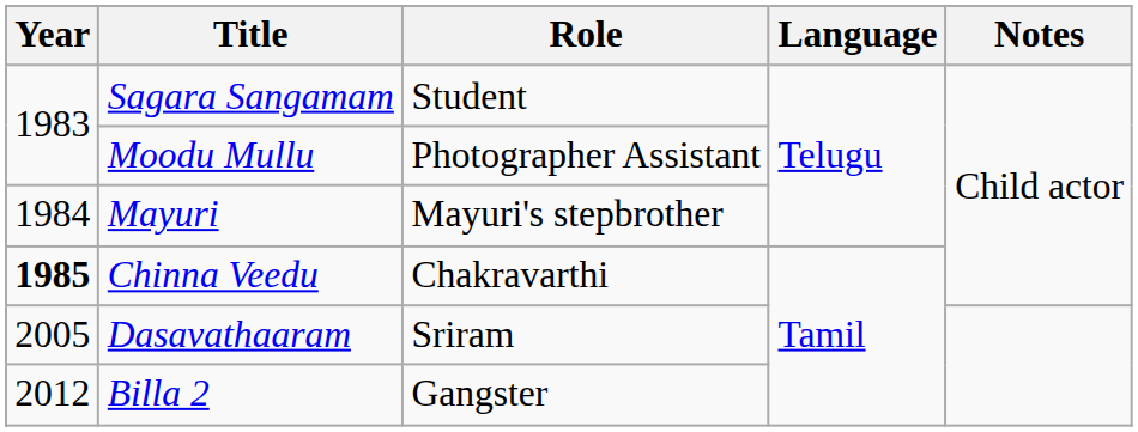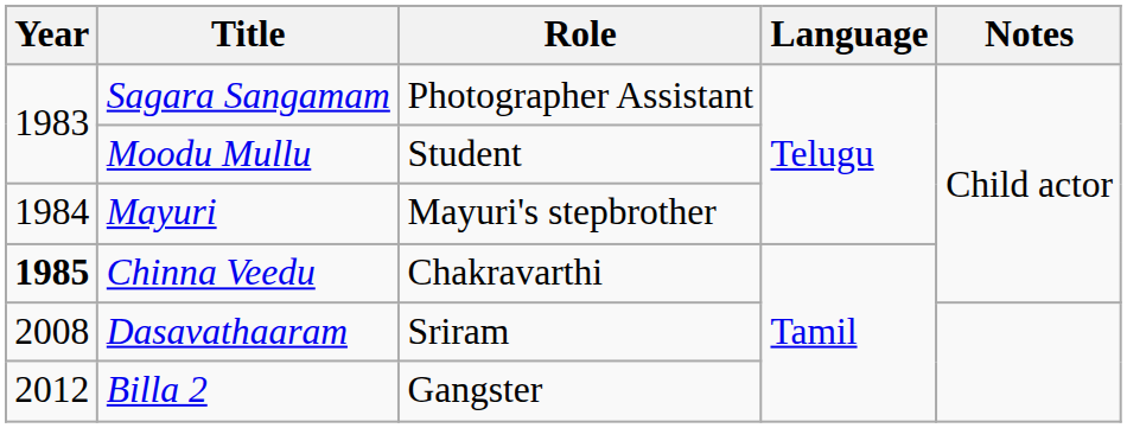 <table class="wikitable sortable">
 <tr>
 <th>Year</th>
 <th>Title</th>
 <th>Role</th>
 <th>Language</th>
 <th class="unsortable">Notes</th>
 </tr>
 <tr>
 <td rowspan="2">1983</td>
 <td><em><a href='#'>Sagara Sangamam</a></em></td>
-<td>Student</td>
+<td>Photographer Assistant</td>
 <td rowspan="3"><a href='#'>Telugu</a></td>
 <td rowspan="4">Child actor</td>
 </tr>
 <tr>
 <td><em><a href='#'>Moodu Mullu</a></em></td>
-<td>Photographer Assistant</td>
+<td>Student</td>
 </tr>
 <tr>
 <td>1984</td>
 <td><em><a href='#'>Mayuri</a></em></td>
 <td>Mayuri's stepbrother</td>
 </tr>
 <tr>
 <td><strong>1985</strong></td>
 <td><em><a href='#'>Chinna Veedu</a></em></td>
 <td>Chakravarthi</td>
 <td rowspan="3"><a href='#'>Tamil</a></td>
 </tr>
 <tr>
-<td>2005</td>
+<td>2008</td>
 <td><em><a href='#'>Dasavathaaram</a></em></td>
 <td>Sriram</td>
 <td rowspan="2"></td>
 </tr>
 <tr>
 <td>2012</td>
 <td><em><a href='#'>Billa 2</a></em></td>
 <td>Gangster</td>
 </tr>
 </table>
